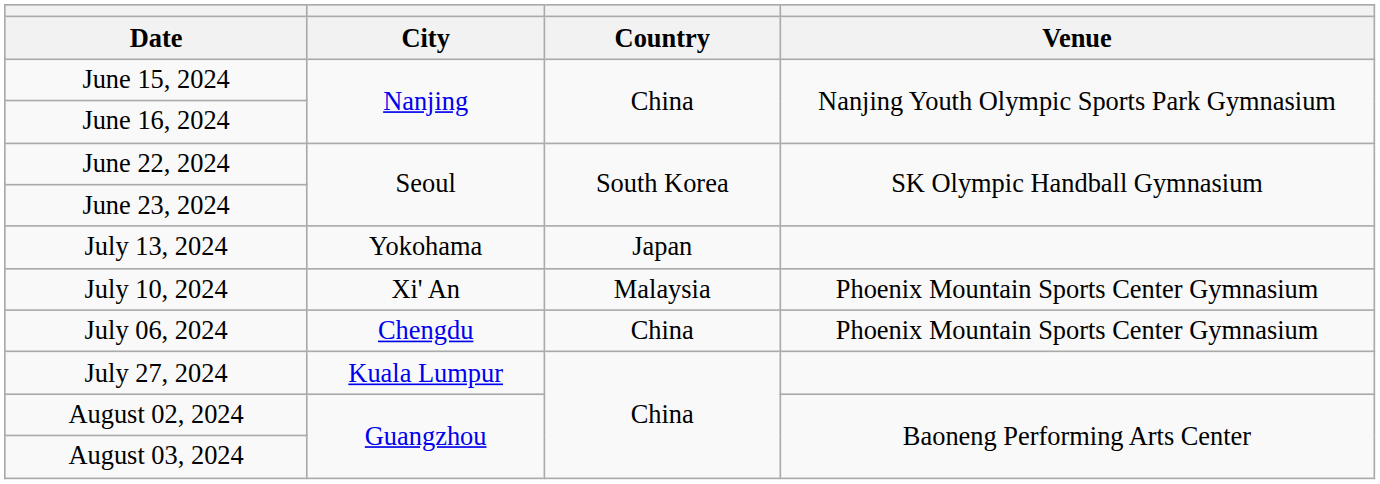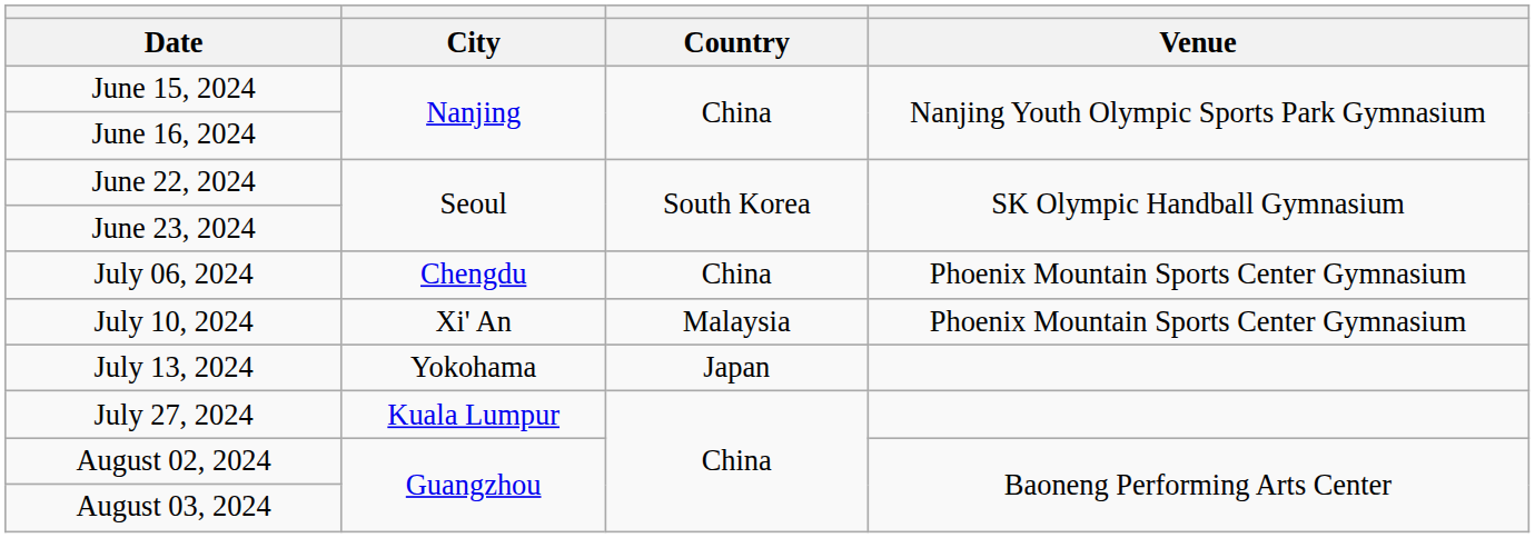 <table class="wikitable" style="text-align:center;">
 <tr>
 <th></th>
 <th></th>
 <th></th>
 <th></th>
 </tr>
 <tr>
 <th scope="col" style="width:11em;">Date</th>
 <th scope="col" style="width:8.5em;">City</th>
 <th scope="col" style="width:8.5em;">Country</th>
 <th scope="col" style="width:22em;">Venue</th>
 </tr>
 <tr>
 <td>June 15, 2024</td>
 <td rowspan="2"><a href='#'>Nanjing</a></td>
 <td rowspan="2">China</td>
 <td rowspan="2">Nanjing Youth Olympic Sports Park Gymnasium</td>
 </tr>
 <tr>
 <td>June 16, 2024</td>
 </tr>
 <tr>
 <td>June 22, 2024</td>
 <td rowspan="2">Seoul</td>
 <td rowspan="2">South Korea</td>
 <td rowspan="2">SK Olympic Handball Gymnasium</td>
 </tr>
 <tr>
 <td>June 23, 2024</td>
 </tr>
 <tr>
-<td>July 13, 2024</td>
-<td>Yokohama</td>
-<td>Japan</td>
-<td></td>
+<td>July 06, 2024</td>
+<td><a href='#'>Chengdu</a></td>
+<td>China</td>
+<td>Phoenix Mountain Sports Center Gymnasium</td>
 </tr>
 <tr>
 <td>July 10, 2024</td>
 <td>Xi' An</td>
 <td>Malaysia</td>
 <td>Phoenix Mountain Sports Center Gymnasium</td>
 </tr>
 <tr>
-<td>July 06, 2024</td>
-<td><a href='#'>Chengdu</a></td>
-<td>China</td>
-<td>Phoenix Mountain Sports Center Gymnasium</td>
+<td>July 13, 2024</td>
+<td>Yokohama</td>
+<td>Japan</td>
+<td></td>
 </tr>
 <tr>
 <td>July 27, 2024</td>
 <td><a href='#'>Kuala Lumpur</a></td>
 <td rowspan="3">China</td>
 <td></td>
 </tr>
 <tr>
 <td>August 02, 2024</td>
 <td rowspan="2"><a href='#'>Guangzhou</a></td>
 <td rowspan="2">Baoneng Performing Arts Center</td>
 </tr>
 <tr>
 <td>August 03, 2024</td>
 </tr>
 </table>
